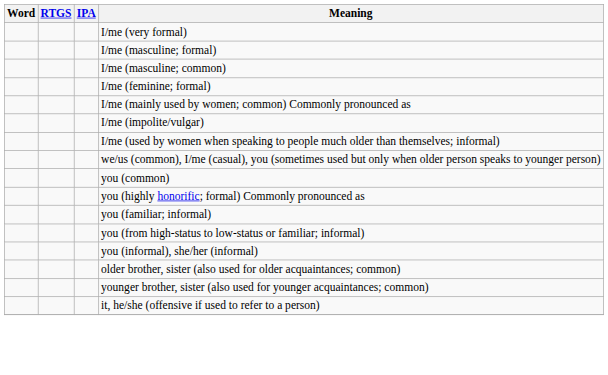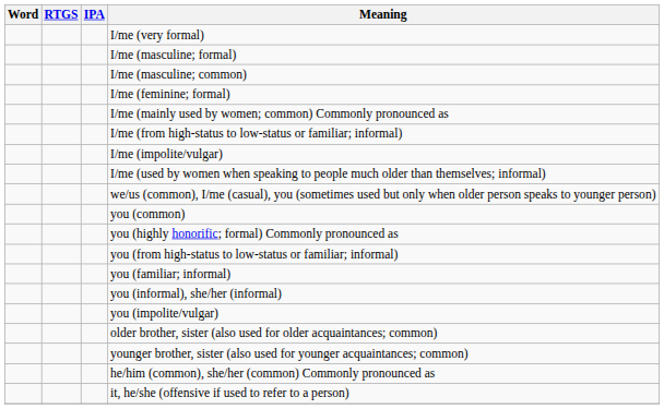 <table class="wikitable">
 <tr>
 <th>Word</th>
 <th><a href='#'>RTGS</a></th>
 <th><a href='#'>IPA</a></th>
 <th>Meaning</th>
 </tr>
 <tr>
 <td></td>
 <td></td>
 <td></td>
 <td>I/me (very formal)</td>
 </tr>
 <tr>
 <td></td>
 <td></td>
 <td></td>
 <td>I/me (masculine; formal)</td>
 </tr>
 <tr>
 <td></td>
 <td></td>
 <td></td>
 <td>I/me (masculine; common)</td>
 </tr>
 <tr>
 <td></td>
 <td></td>
 <td></td>
 <td>I/me (feminine; formal)</td>
 </tr>
 <tr>
 <td></td>
 <td></td>
 <td></td>
 <td>I/me (mainly used by women; common) Commonly pronounced as </td>
 </tr>
 <tr>
 <td></td>
 <td></td>
 <td></td>
+<td>I/me (from high-status to low-status or familiar; informal)</td>
+</tr>
+<tr>
+<td></td>
+<td></td>
+<td></td>
 <td>I/me (impolite/vulgar)</td>
 </tr>
 <tr>
 <td></td>
 <td></td>
 <td></td>
 <td>I/me (used by women when speaking to people much older than themselves; informal)</td>
 </tr>
 <tr>
 <td></td>
 <td></td>
 <td></td>
 <td>we/us (common), I/me (casual), you (sometimes used but only when older person speaks to younger person)</td>
 </tr>
 <tr>
 <td></td>
 <td></td>
 <td></td>
 <td>you (common)</td>
 </tr>
 <tr>
 <td></td>
 <td></td>
 <td></td>
 <td>you (highly <a href='#'>honorific</a>; formal) Commonly pronounced as </td>
 </tr>
 <tr>
 <td></td>
 <td></td>
 <td></td>
+<td>you (from high-status to low-status or familiar; informal)</td>
+</tr>
+<tr>
+<td></td>
+<td></td>
+<td></td>
 <td>you (familiar; informal)</td>
 </tr>
 <tr>
 <td></td>
 <td></td>
 <td></td>
-<td>you (from high-status to low-status or familiar; informal)</td>
+<td>you (informal), she/her (informal)</td>
 </tr>
 <tr>
 <td></td>
 <td></td>
 <td></td>
-<td>you (informal), she/her (informal)</td>
+<td>you (impolite/vulgar)</td>
 </tr>
 <tr>
 <td></td>
 <td></td>
 <td></td>
 <td>older brother, sister (also used for older acquaintances; common)</td>
 </tr>
 <tr>
 <td></td>
 <td></td>
 <td></td>
 <td>younger brother, sister (also used for younger acquaintances; common)</td>
 </tr>
 <tr>
 <td></td>
 <td></td>
 <td></td>
+<td>he/him (common), she/her (common) Commonly pronounced as </td>
+</tr>
+<tr>
+<td></td>
+<td></td>
+<td></td>
 <td>it, he/she (offensive if used to refer to a person)</td>
 </tr>
 <tr>
 </tr>
 </table>
